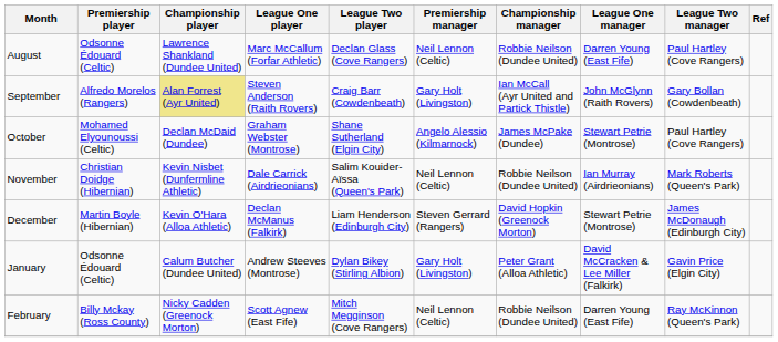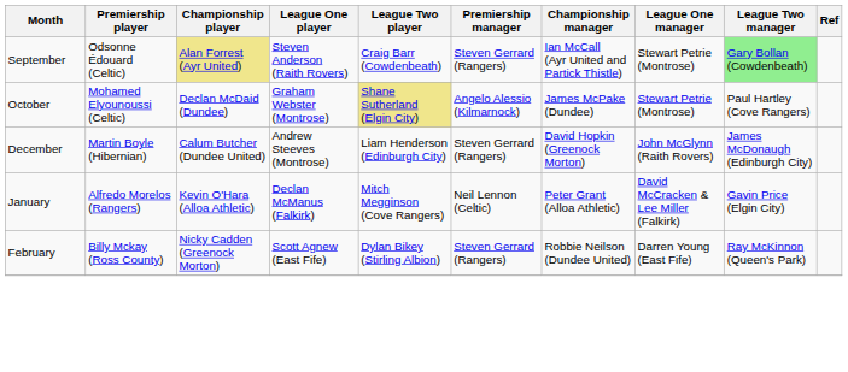 <table class="wikitable" style="width: 90%">
 <tr>
 <th style="width: 10%">Month</th>
 <th style="width: 11.25%">Premiership<br>player</th>
 <th style="width: 11.25%">Championship<br>player</th>
 <th style="width: 11.25%">League One<br>player</th>
 <th style="width: 11.25%">League Two<br>player</th>
 <th style="width: 11.25%">Premiership<br>manager</th>
 <th style="width: 11.25%">Championship<br>manager</th>
 <th style="width: 11.25%">League One<br>manager</th>
 <th style="width: 11.25%">League Two<br>manager</th>
 <th style="width: 11.25%">Ref</th>
 </tr>
 <tr>
-<td>August</td>
-<td><a href='#'>Odsonne Édouard</a><br>(<a href='#'>Celtic</a>)</td>
-<td><a href='#'>Lawrence Shankland</a><br>(<a href='#'>Dundee United</a>)</td>
-<td><a href='#'>Marc McCallum</a><br>(<a href='#'>Forfar Athletic</a>)</td>
-<td><a href='#'>Declan Glass</a><br>(<a href='#'>Cove Rangers</a>)</td>
-<td><a href='#'>Neil Lennon</a><br>(Celtic)</td>
-<td><a href='#'>Robbie Neilson</a><br>(Dundee United)</td>
-<td><a href='#'>Darren Young</a><br>(<a href='#'>East Fife</a>)</td>
-<td><a href='#'>Paul Hartley</a><br>(Cove Rangers)</td>
-<td></td>
-</tr>
-<tr>
 <td>September</td>
-<td><a href='#'>Alfredo Morelos</a><br>(<a href='#'>Rangers</a>)</td>
+<td>Odsonne Édouard<br>(Celtic)</td>
 <td style="background: khaki;"><a href='#'>Alan Forrest</a><br>(<a href='#'>Ayr United</a>)</td>
 <td><a href='#'>Steven Anderson</a><br>(<a href='#'>Raith Rovers</a>)</td>
 <td><a href='#'>Craig Barr</a><br>(<a href='#'>Cowdenbeath</a>)</td>
-<td><a href='#'>Gary Holt</a><br>(<a href='#'>Livingston</a>)</td>
+<td><a href='#'>Steven Gerrard</a><br>(Rangers)</td>
 <td><a href='#'>Ian McCall</a><br>(Ayr United and <a href='#'>Partick Thistle</a>)</td>
-<td><a href='#'>John McGlynn</a><br>(Raith Rovers)</td>
-<td><a href='#'>Gary Bollan</a><br>(Cowdenbeath)</td>
+<td>Stewart Petrie<br>(Montrose)</td>
+<td style="background: lightgreen;"><a href='#'>Gary Bollan</a><br>(Cowdenbeath)</td>
 <td></td>
 </tr>
 <tr>
 <td>October</td>
 <td><a href='#'>Mohamed Elyounoussi</a><br>(Celtic)</td>
 <td><a href='#'>Declan McDaid</a><br>(<a href='#'>Dundee</a>)</td>
 <td><a href='#'>Graham Webster</a><br>(<a href='#'>Montrose</a>)</td>
-<td><a href='#'>Shane Sutherland</a><br>(<a href='#'>Elgin City</a>)</td>
+<td style="background: khaki;"><a href='#'>Shane Sutherland</a><br>(<a href='#'>Elgin City</a>)</td>
 <td><a href='#'>Angelo Alessio</a><br>(<a href='#'>Kilmarnock</a>)</td>
 <td><a href='#'>James McPake</a><br>(Dundee)</td>
 <td><a href='#'>Stewart Petrie</a><br>(Montrose)</td>
 <td>Paul Hartley<br>(Cove Rangers)</td>
 <td></td>
 </tr>
 <tr>
-<td>November</td>
-<td><a href='#'>Christian Doidge</a><br>(<a href='#'>Hibernian</a>)</td>
-<td><a href='#'>Kevin Nisbet</a><br>(<a href='#'>Dunfermline Athletic</a>)</td>
-<td><a href='#'>Dale Carrick</a><br>(<a href='#'>Airdrieonians</a>)</td>
-<td>Salim Kouider-Aïssa<br>(<a href='#'>Queen's Park</a>)</td>
-<td>Neil Lennon <br>(Celtic)</td>
-<td>Robbie Neilson <br>(Dundee United)</td>
-<td><a href='#'>Ian Murray</a><br>(Airdrieonians)</td>
-<td><a href='#'>Mark Roberts</a><br>(Queen's Park)</td>
-<td></td>
-</tr>
-<tr>
 <td>December</td>
 <td><a href='#'>Martin Boyle</a><br>(Hibernian)</td>
-<td><a href='#'>Kevin O'Hara</a><br>(<a href='#'>Alloa Athletic</a>)</td>
-<td><a href='#'>Declan McManus</a><br>(<a href='#'>Falkirk</a>)</td>
+<td><a href='#'>Calum Butcher</a><br>(Dundee United)</td>
+<td>Andrew Steeves<br>(Montrose)</td>
 <td>Liam Henderson<br>(<a href='#'>Edinburgh City</a>)</td>
 <td>Steven Gerrard<br>(Rangers)</td>
 <td><a href='#'>David Hopkin</a><br>(<a href='#'>Greenock Morton</a>)</td>
-<td>Stewart Petrie<br>(Montrose)</td>
+<td><a href='#'>John McGlynn</a><br>(Raith Rovers)</td>
 <td><a href='#'>James McDonaugh</a><br>(Edinburgh City)</td>
 <td></td>
 </tr>
 <tr>
 <td>January</td>
-<td>Odsonne Édouard<br>(Celtic)</td>
-<td><a href='#'>Calum Butcher</a><br>(Dundee United)</td>
-<td>Andrew Steeves<br>(Montrose)</td>
-<td><a href='#'>Dylan Bikey</a><br>(<a href='#'>Stirling Albion</a>)</td>
-<td><a href='#'>Gary Holt</a><br>(<a href='#'>Livingston</a>)</td>
+<td><a href='#'>Alfredo Morelos</a><br>(<a href='#'>Rangers</a>)</td>
+<td><a href='#'>Kevin O'Hara</a><br>(<a href='#'>Alloa Athletic</a>)</td>
+<td><a href='#'>Declan McManus</a><br>(<a href='#'>Falkirk</a>)</td>
+<td><a href='#'>Mitch Megginson</a><br>(Cove Rangers)</td>
+<td>Neil Lennon<br>(Celtic)</td>
 <td><a href='#'>Peter Grant</a><br>(Alloa Athletic)</td>
 <td><a href='#'>David McCracken</a> & <a href='#'>Lee Miller</a><br>(Falkirk)</td>
 <td><a href='#'>Gavin Price</a><br>(Elgin City)</td>
 <td></td>
 </tr>
 <tr>
 <td>February</td>
 <td><a href='#'>Billy Mckay</a><br>(<a href='#'>Ross County</a>)</td>
 <td><a href='#'>Nicky Cadden</a><br>(<a href='#'>Greenock Morton</a>)</td>
 <td><a href='#'>Scott Agnew</a><br>(East Fife)</td>
-<td><a href='#'>Mitch Megginson</a><br>(Cove Rangers)</td>
-<td>Neil Lennon<br>(Celtic)</td>
+<td><a href='#'>Dylan Bikey</a><br>(<a href='#'>Stirling Albion</a>)</td>
+<td><a href='#'>Steven Gerrard</a><br>(Rangers)</td>
 <td>Robbie Neilson <br>(Dundee United)</td>
 <td>Darren Young<br>(East Fife)</td>
 <td><a href='#'>Ray McKinnon</a><br>(Queen's Park)</td>
 <td></td>
 </tr>
 <tr>
 </tr>
 </table>
